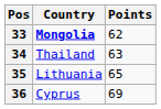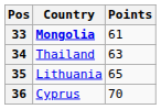 <table class="wikitable" style="font-size: 95%">
 <tr>
 <th>Pos</th>
 <th>Country</th>
 <th>Points</th>
 </tr>
 <tr>
 <th>33</th>
 <td><strong> <a href='#'>Mongolia</a></strong></td>
-<td>62</td>
+<td>61</td>
 </tr>
 <tr>
 <th>34</th>
 <td> <a href='#'>Thailand</a></td>
 <td>63</td>
 </tr>
 <tr>
 <th>35</th>
 <td> <a href='#'>Lithuania</a></td>
 <td>65</td>
 </tr>
 <tr>
 <th>36</th>
 <td> <a href='#'>Cyprus</a></td>
-<td>69</td>
+<td>70</td>
 </tr>
 </table>
